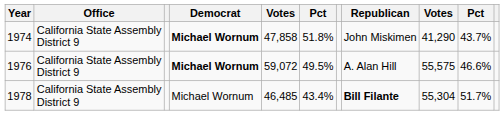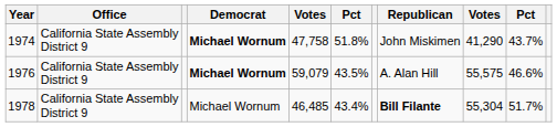 <table class="wikitable" style="margin:0.5em ; font-size:95%">
 <tr>
 <th>Year</th>
 <th>Office</th>
 <th></th>
 <th>Democrat</th>
 <th>Votes</th>
 <th>Pct</th>
 <th></th>
 <th>Republican</th>
 <th>Votes</th>
 <th>Pct</th>
 <th></th>
 </tr>
 <tr>
 <td>1974</td>
 <td>California State Assembly<br> District 9</td>
 <td></td>
 <td><strong>Michael Wornum</strong></td>
-<td>47,858</td>
+<td>47,758</td>
 <td>51.8%</td>
 <td></td>
 <td>John Miskimen</td>
 <td>41,290</td>
 <td>43.7%</td>
 <td></td>
 </tr>
 <tr>
 <td>1976</td>
 <td>California State Assembly<br> District 9</td>
 <td></td>
 <td><strong>Michael Wornum</strong></td>
-<td>59,072</td>
-<td>49.5%</td>
+<td>59,079</td>
+<td>43.5%</td>
 <td></td>
 <td>A. Alan Hill</td>
 <td>55,575</td>
 <td>46.6%</td>
 <td></td>
 </tr>
 <tr>
 <td>1978</td>
 <td>California State Assembly<br> District 9</td>
 <td></td>
 <td>Michael Wornum</td>
 <td>46,485</td>
 <td>43.4%</td>
 <td></td>
 <td><strong>Bill Filante</strong></td>
 <td>55,304</td>
 <td>51.7%</td>
 <td></td>
 </tr>
 </table>
